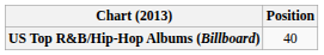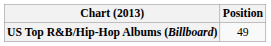 <table class="wikitable plainrowheaders" style="text-align:center">
 <tr>
 <th scope="col">Chart (2013)</th>
 <th scope="col">Position</th>
 </tr>
 <tr>
 <th scope="row">US Top R&B/Hip-Hop Albums (<em>Billboard</em>)</th>
-<td>40</td>
+<td>49</td>
 </tr>
 </table>
